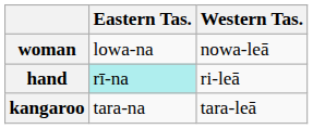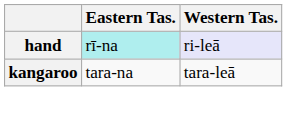 <table class=wikitable>
 <tr>
 <th></th>
 <th>Eastern Tas.</th>
 <th>Western Tas.</th>
 </tr>
 <tr>
-<th>woman</th>
-<td>lowa-na</td>
-<td>nowa-leā</td>
-</tr>
-<tr>
 <th>hand</th>
 <td style="background: paleturquoise;">rī-na</td>
-<td>ri-leā</td>
+<td style="background: lavender;">ri-leā</td>
 </tr>
 <tr>
 <th>kangaroo</th>
 <td>tara-na</td>
 <td>tara-leā</td>
 </tr>
 </table>
